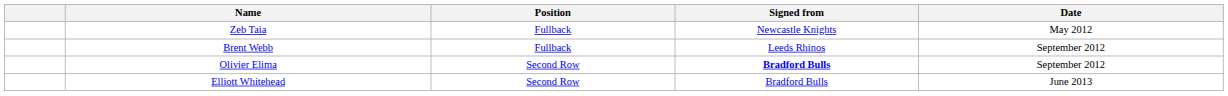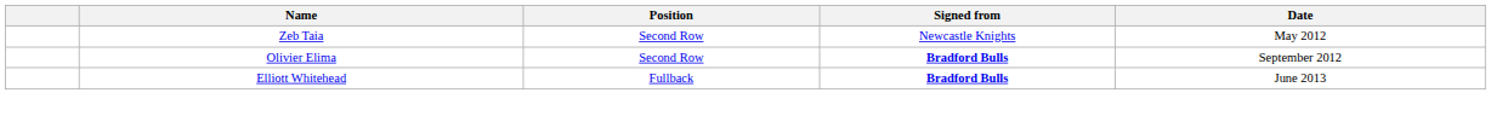 <table class="wikitable sortable"  style="width:100%; font-size:85%;">
 <tr style="background:#efefef;">
 <th width=5%></th>
 <th width=30%>Name</th>
 <th !width=30%>Position</th>
 <th width=20%>Signed from</th>
 <th width=25%>Date</th>
 </tr>
 <tr style="background:#fff;">
 <td align=center></td>
 <td align=center><a href='#'>Zeb Taia</a></td>
-<td align=center><a href='#'>Fullback</a></td>
+<td align=center><a href='#'>Second Row</a></td>
 <td align=center><a href='#'>Newcastle Knights</a></td>
 <td align=center>May 2012</td>
-</tr>
-<tr style="background:#fff;">
-<td align=center></td>
-<td align=center><a href='#'>Brent Webb</a></td>
-<td align=center><a href='#'>Fullback</a></td>
-<td align=center><a href='#'>Leeds Rhinos</a></td>
-<td align=center>September 2012</td>
 </tr>
 <tr style="background:#fff;">
 <td align=center></td>
 <td align=center><a href='#'>Olivier Elima</a></td>
 <td align=center><a href='#'>Second Row</a></td>
 <td align=center><strong><a href='#'>Bradford Bulls</a></strong></td>
 <td align=center>September 2012</td>
 </tr>
 <tr style="background:#fff;">
 <td align=center></td>
 <td align=center><a href='#'>Elliott Whitehead</a></td>
-<td align=center><a href='#'>Second Row</a></td>
-<td align=center><a href='#'>Bradford Bulls</a></td>
+<td align=center><a href='#'>Fullback</a></td>
+<td align=center><strong><a href='#'>Bradford Bulls</a></strong></td>
 <td align=center>June 2013</td>
 </tr>
 </table>
